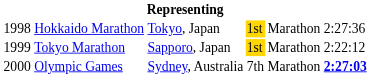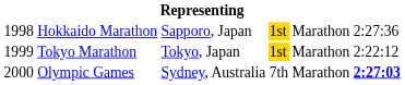 <table>
 <tr>
 <th colspan="6">Representing </th>
 </tr>
 <tr>
 <td>1998</td>
 <td><a href='#'>Hokkaido Marathon</a></td>
-<td><a href='#'>Tokyo</a>, Japan</td>
+<td><a href='#'>Sapporo</a>, Japan</td>
 <td bgcolor="gold">1st</td>
 <td>Marathon</td>
 <td>2:27:36</td>
 </tr>
 <tr>
 <td>1999</td>
 <td><a href='#'>Tokyo Marathon</a></td>
-<td><a href='#'>Sapporo</a>, Japan</td>
+<td><a href='#'>Tokyo</a>, Japan</td>
 <td bgcolor="gold">1st</td>
 <td>Marathon</td>
 <td>2:22:12</td>
 </tr>
 <tr>
 <td>2000</td>
 <td><a href='#'>Olympic Games</a></td>
 <td><a href='#'>Sydney</a>, Australia</td>
 <td>7th</td>
 <td>Marathon</td>
 <td><strong><a href='#'>2:27:03</a></strong></td>
 </tr>
 </table>
